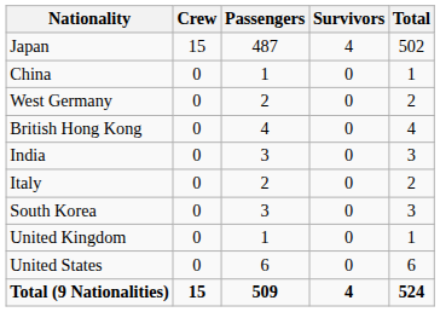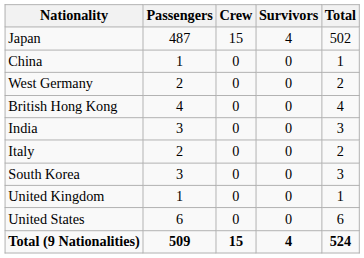 <table class="wikitable sortable" style="text-align:center; font-size 85%; float:right;">
 <tr>
 <th>Nationality</th>
+<th>Passengers</th>
 <th>Crew</th>
-<th>Passengers</th>
 <th>Survivors</th>
 <th>Total</th>
 </tr>
 <tr>
 <td style="text-align:left;">Japan</td>
+<td>487</td>
 <td>15</td>
-<td>487</td>
 <td>4</td>
 <td>502</td>
 </tr>
 <tr>
 <td style="text-align:left;">China</td>
+<td>1</td>
 <td>0</td>
-<td>1</td>
 <td>0</td>
 <td>1</td>
 </tr>
 <tr>
 <td style="text-align:left;" data-sort-value="west germany">West Germany</td>
+<td>2</td>
 <td>0</td>
-<td>2</td>
 <td>0</td>
 <td>2</td>
 </tr>
 <tr>
 <td style="text-align:left;" data-sort-value="hong kong">British Hong Kong</td>
+<td>4</td>
 <td>0</td>
-<td>4</td>
 <td>0</td>
 <td>4</td>
 </tr>
 <tr>
 <td style="text-align:left;">India</td>
+<td>3</td>
 <td>0</td>
-<td>3</td>
 <td>0</td>
 <td>3</td>
 </tr>
 <tr>
 <td style="text-align:left;">Italy</td>
+<td>2</td>
 <td>0</td>
-<td>2</td>
 <td>0</td>
 <td>2</td>
 </tr>
 <tr>
 <td style="text-align:left;">South Korea</td>
+<td>3</td>
 <td>0</td>
-<td>3</td>
 <td>0</td>
 <td>3</td>
 </tr>
 <tr>
 <td style="text-align:left;">United Kingdom</td>
+<td>1</td>
 <td>0</td>
-<td>1</td>
 <td>0</td>
 <td>1</td>
 </tr>
 <tr>
 <td style="text-align:left;">United States</td>
+<td>6</td>
 <td>0</td>
-<td>6</td>
 <td 6>0</td>
 <td>6</td>
 </tr>
 <tr style="font-weight:bold;">
 <td data-sort-value="zzz">Total (9 Nationalities)</td>
+<td>509</td>
 <td>15</td>
-<td>509</td>
 <td>4</td>
 <td>524</td>
 </tr>
 </table>
